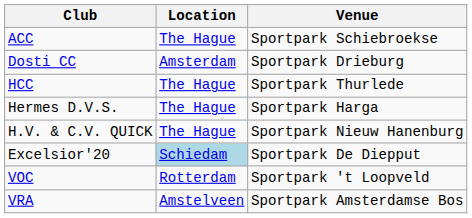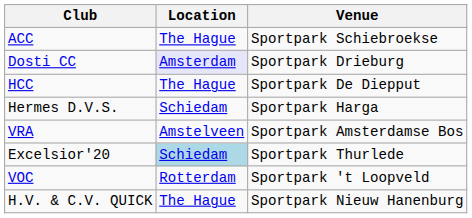 <table class="wikitable sortable">
 <tr>
 <th>Club</th>
 <th>Location</th>
 <th>Venue</th>
 </tr>
 <tr>
 <td><a href='#'>ACC</a></td>
 <td><a href='#'>The Hague</a></td>
 <td>Sportpark Schiebroekse</td>
 </tr>
 <tr>
 <td><a href='#'>Dosti CC</a></td>
-<td><a href='#'>Amsterdam</a></td>
+<td style="background: lavender;"><a href='#'>Amsterdam</a></td>
 <td>Sportpark Drieburg</td>
 </tr>
 <tr>
 <td><a href='#'>HCC</a></td>
 <td><a href='#'>The Hague</a></td>
-<td>Sportpark Thurlede</td>
+<td>Sportpark De Diepput</td>
 </tr>
 <tr>
 <td>Hermes D.V.S.</td>
-<td><a href='#'>The Hague</a></td>
+<td><a href='#'>Schiedam</a></td>
 <td>Sportpark Harga</td>
 </tr>
 <tr>
-<td>H.V. & C.V. QUICK</td>
-<td><a href='#'>The Hague</a></td>
-<td>Sportpark Nieuw Hanenburg</td>
+<td><a href='#'>VRA</a></td>
+<td><a href='#'>Amstelveen</a></td>
+<td>Sportpark Amsterdamse Bos</td>
 </tr>
 <tr>
 <td>Excelsior'20</td>
 <td style="background: lightblue;"><a href='#'>Schiedam</a></td>
-<td>Sportpark De Diepput</td>
+<td>Sportpark Thurlede</td>
 </tr>
 <tr>
 <td><a href='#'>VOC</a></td>
 <td><a href='#'>Rotterdam</a></td>
 <td>Sportpark 't Loopveld</td>
 </tr>
 <tr>
-<td><a href='#'>VRA</a></td>
-<td><a href='#'>Amstelveen</a></td>
-<td>Sportpark Amsterdamse Bos</td>
+<td>H.V. & C.V. QUICK</td>
+<td><a href='#'>The Hague</a></td>
+<td>Sportpark Nieuw Hanenburg</td>
 </tr>
 </table>
